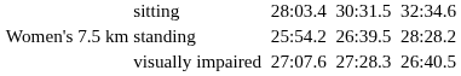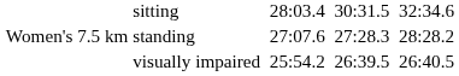 <table>
 <tr>
 <td rowspan="3">Women's 7.5 km</td>
 <td>sitting</td>
 <td></td>
 <td>28:03.4</td>
 <td></td>
 <td>30:31.5</td>
 <td></td>
 <td>32:34.6</td>
 </tr>
 <tr>
 <td>standing</td>
 <td></td>
-<td>25:54.2</td>
+<td>27:07.6</td>
 <td></td>
-<td>26:39.5</td>
+<td>27:28.3</td>
 <td></td>
 <td>28:28.2</td>
 </tr>
 <tr>
 <td>visually impaired</td>
 <td></td>
-<td>27:07.6</td>
+<td>25:54.2</td>
 <td></td>
-<td>27:28.3</td>
+<td>26:39.5</td>
 <td></td>
 <td>26:40.5</td>
 </tr>
 </table>
